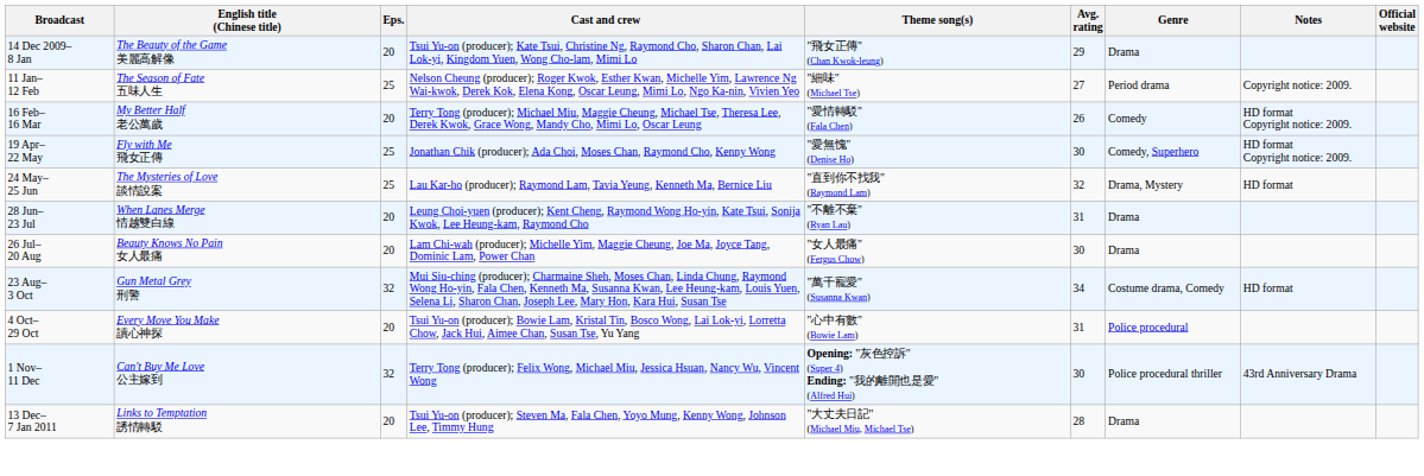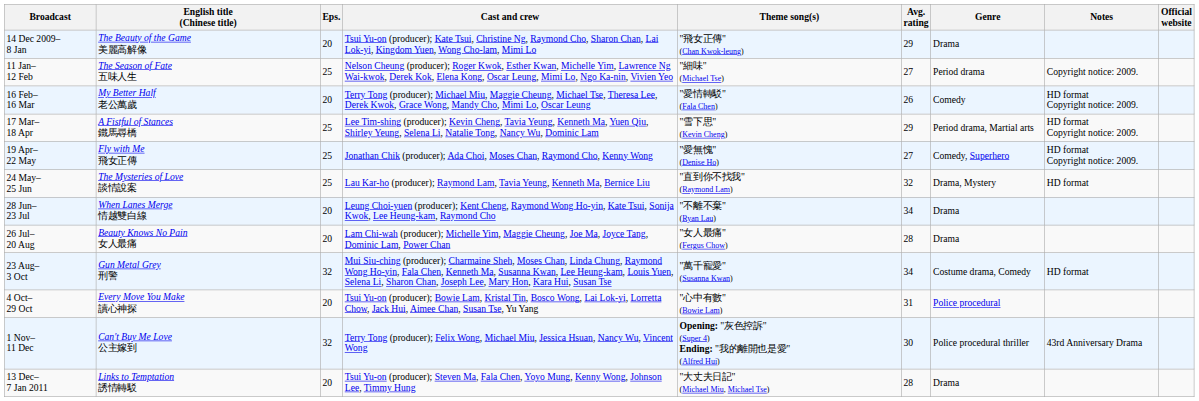 <table class="wikitable" width="100%" style="text-align: left">
 <tr>
 <th align=center width=8% bgcolor="silver">Broadcast</th>
 <th align=center width=20% bgcolor="silver">English title <br> (Chinese title)</th>
 <th align=center width=1% bgcolor="silver">Eps.</th>
 <th align=center width=30% bgcolor="silver">Cast and crew</th>
 <th align=center width=20% bgcolor="silver">Theme song(s)</th>
 <th align=center width=1% bgcolor="silver">Avg. rating</th>
 <th align=center width=10% bgcolor="silver">Genre</th>
 <th align=center width=15% bgcolor="silver">Notes</th>
 <th align=center width=1% bgcolor="silver">Official website</th>
 </tr>
 <tr ---- bgcolor="#ebf5ff">
 <td>14 Dec 2009–<br>8 Jan</td>
 <td><em><a href='#'>The Beauty of the Game</a></em> <br> 美麗高解像</td>
 <td>20</td>
 <td><a href='#'>Tsui Yu-on</a> (producer); <a href='#'>Kate Tsui</a>, <a href='#'>Christine Ng</a>, <a href='#'>Raymond Cho</a>, <a href='#'>Sharon Chan</a>, <a href='#'>Lai Lok-yi</a>, <a href='#'>Kingdom Yuen</a>, <a href='#'>Wong Cho-lam</a>, <a href='#'>Mimi Lo</a></td>
 <td>"飛女正傳"<br><small>(<a href='#'>Chan Kwok-leung</a>)</small></td>
 <td>29</td>
 <td>Drama</td>
 <td></td>
 <td></td>
 </tr>
 <tr>
 <td>11 Jan–<br>12 Feb</td>
 <td><em><a href='#'>The Season of Fate</a></em> <br> 五味人生</td>
 <td>25</td>
 <td><a href='#'>Nelson Cheung</a> (producer); <a href='#'>Roger Kwok</a>, <a href='#'>Esther Kwan</a>, <a href='#'>Michelle Yim</a>, <a href='#'>Lawrence Ng Wai-kwok</a>, <a href='#'>Derek Kok</a>, <a href='#'>Elena Kong</a>, <a href='#'>Oscar Leung</a>, <a href='#'>Mimi Lo</a>, <a href='#'>Ngo Ka-nin</a>, <a href='#'>Vivien Yeo</a></td>
 <td>"細味" <br> <small>(<a href='#'>Michael Tse</a>)</small></td>
 <td>27</td>
 <td>Period drama</td>
 <td>Copyright notice: 2009.</td>
 <td></td>
 </tr>
 <tr ---- bgcolor="#ebf5ff">
 <td>16 Feb–<br>16 Mar</td>
 <td><em><a href='#'>My Better Half</a></em> <br> 老公萬歲</td>
 <td>20</td>
 <td><a href='#'>Terry Tong</a> (producer); <a href='#'>Michael Miu</a>, <a href='#'>Maggie Cheung</a>, <a href='#'>Michael Tse</a>, <a href='#'>Theresa Lee</a>, <a href='#'>Derek Kwok</a>, <a href='#'>Grace Wong</a>, <a href='#'>Mandy Cho</a>, <a href='#'>Mimi Lo</a>, <a href='#'>Oscar Leung</a></td>
 <td>"愛情轉駁"<br><small>(<a href='#'>Fala Chen</a>)</small></td>
 <td>26</td>
 <td>Comedy</td>
 <td>HD format<br>Copyright notice: 2009.</td>
 <td></td>
 </tr>
+<tr>
+<td>17 Mar–<br>18 Apr</td>
+<td><em><a href='#'>A Fistful of Stances</a></em> <br> 鐵馬尋橋</td>
+<td>25</td>
+<td><a href='#'>Lee Tim-shing</a> (producer); <a href='#'>Kevin Cheng</a>, <a href='#'>Tavia Yeung</a>, <a href='#'>Kenneth Ma</a>, <a href='#'>Yuen Qiu</a>, <a href='#'>Shirley Yeung</a>, <a href='#'>Selena Li</a>, <a href='#'>Natalie Tong</a>, <a href='#'>Nancy Wu</a>, <a href='#'>Dominic Lam</a></td>
+<td>"雪下思" <br> <small>(<a href='#'>Kevin Cheng</a>)</small></td>
+<td>29</td>
+<td>Period drama, Martial arts</td>
+<td>HD format<br>Copyright notice: 2009.</td>
+<td></td>
+</tr>
 <tr ---- bgcolor="#ebf5ff">
 <td>19 Apr–<br>22 May</td>
 <td><em><a href='#'>Fly with Me</a></em> <br> 飛女正傳</td>
 <td>25</td>
 <td><a href='#'>Jonathan Chik</a> (producer); <a href='#'>Ada Choi</a>, <a href='#'>Moses Chan</a>, <a href='#'>Raymond Cho</a>, <a href='#'>Kenny Wong</a></td>
 <td>"愛無愧" <br> <small>(<a href='#'>Denise Ho</a>)</small></td>
-<td>30</td>
+<td>27</td>
 <td>Comedy, <a href='#'>Superhero</a></td>
 <td>HD format<br>Copyright notice: 2009.</td>
 <td></td>
 </tr>
 <tr>
 <td>24 May–<br>25 Jun</td>
 <td><em><a href='#'>The Mysteries of Love</a></em> <br> 談情說案</td>
 <td>25</td>
 <td><a href='#'>Lau Kar-ho</a> (producer); <a href='#'>Raymond Lam</a>, <a href='#'>Tavia Yeung</a>, <a href='#'>Kenneth Ma</a>, <a href='#'>Bernice Liu</a></td>
 <td>"直到你不找我" <br> <small>(<a href='#'>Raymond Lam</a>)</small></td>
 <td>32</td>
 <td>Drama, Mystery</td>
 <td>HD format</td>
 <td></td>
 </tr>
 <tr ---- bgcolor="#ebf5ff">
 <td>28 Jun–<br>23 Jul</td>
 <td><em><a href='#'>When Lanes Merge</a></em> <br> 情越雙白線</td>
 <td>20</td>
 <td><a href='#'>Leung Choi-yuen</a> (producer); <a href='#'>Kent Cheng</a>, <a href='#'>Raymond Wong Ho-yin</a>, <a href='#'>Kate Tsui</a>, <a href='#'>Sonija Kwok</a>, <a href='#'>Lee Heung-kam</a>, <a href='#'>Raymond Cho</a></td>
 <td>"不離不棄" <br> <small>(<a href='#'>Ryan Lau</a>)</small></td>
-<td>31</td>
+<td>34</td>
 <td>Drama</td>
 <td></td>
 <td></td>
 </tr>
 <tr>
 <td>26 Jul–<br>20 Aug</td>
 <td><em><a href='#'>Beauty Knows No Pain</a></em> <br> 女人最痛</td>
 <td>20</td>
 <td><a href='#'>Lam Chi-wah</a> (producer); <a href='#'>Michelle Yim</a>, <a href='#'>Maggie Cheung</a>, <a href='#'>Joe Ma</a>, <a href='#'>Joyce Tang</a>, <a href='#'>Dominic Lam</a>, <a href='#'>Power Chan</a></td>
 <td>"女人最痛" <br> <small>(<a href='#'>Fergus Chow</a>)</small></td>
-<td>30</td>
+<td>28</td>
 <td>Drama</td>
 <td></td>
 <td></td>
 </tr>
 <tr ---- bgcolor="#ebf5ff">
 <td>23 Aug–<br>3 Oct</td>
 <td><em><a href='#'>Gun Metal Grey</a></em> <br> 刑警</td>
 <td>32</td>
 <td><a href='#'>Mui Siu-ching</a> (producer); <a href='#'>Charmaine Sheh</a>, <a href='#'>Moses Chan</a>, <a href='#'>Linda Chung</a>, <a href='#'>Raymond Wong Ho-yin</a>, <a href='#'>Fala Chen</a>, <a href='#'>Kenneth Ma</a>, <a href='#'>Susanna Kwan</a>, <a href='#'>Lee Heung-kam</a>, <a href='#'>Louis Yuen</a>, <a href='#'>Selena Li</a>, <a href='#'>Sharon Chan</a>, <a href='#'>Joseph Lee</a>, <a href='#'>Mary Hon</a>, <a href='#'>Kara Hui</a>, <a href='#'>Susan Tse</a></td>
 <td>"萬千寵愛" <br> <small>(<a href='#'>Susanna Kwan</a>)</small></td>
 <td>34</td>
 <td>Costume drama, Comedy</td>
 <td>HD format</td>
 <td></td>
 </tr>
 <tr>
 <td>4 Oct–<br>29 Oct</td>
 <td><em><a href='#'>Every Move You Make</a></em> <br> 讀心神探</td>
 <td>20</td>
 <td><a href='#'>Tsui Yu-on</a> (producer); <a href='#'>Bowie Lam</a>, <a href='#'>Kristal Tin</a>, <a href='#'>Bosco Wong</a>, <a href='#'>Lai Lok-yi</a>, <a href='#'>Lorretta Chow</a>, <a href='#'>Jack Hui</a>, <a href='#'>Aimee Chan</a>, <a href='#'>Susan Tse</a>, Yu Yang</td>
 <td>"心中有數" <br> <small>(<a href='#'>Bowie Lam</a>)</small></td>
 <td>31</td>
 <td><a href='#'>Police procedural</a></td>
 <td></td>
 <td></td>
 </tr>
 <tr ---- bgcolor="#ebf5ff">
 <td>1 Nov–<br>11 Dec</td>
 <td><em><a href='#'>Can't Buy Me Love</a></em> <br> 公主嫁到</td>
 <td>32</td>
 <td><a href='#'>Terry Tong</a> (producer); <a href='#'>Felix Wong</a>, <a href='#'>Michael Miu</a>, <a href='#'>Jessica Hsuan</a>, <a href='#'>Nancy Wu</a>, <a href='#'>Vincent Wong</a></td>
 <td><strong>Opening:</strong> "灰色控訴" <br> <small>(<a href='#'>Super 4</a>)</small> <br> <strong>Ending:</strong> "我的離開也是愛" <br> <small>(<a href='#'>Alfred Hui</a>)</small></td>
 <td>30</td>
 <td>Police procedural thriller</td>
 <td>43rd Anniversary Drama</td>
 <td></td>
 </tr>
 <tr>
 <td>13 Dec–<br>7 Jan 2011</td>
 <td><em><a href='#'>Links to Temptation</a></em> <br> 誘情轉駁</td>
 <td>20</td>
 <td><a href='#'>Tsui Yu-on</a> (producer); <a href='#'>Steven Ma</a>, <a href='#'>Fala Chen</a>, <a href='#'>Yoyo Mung</a>, <a href='#'>Kenny Wong</a>, <a href='#'>Johnson Lee</a>, <a href='#'>Timmy Hung</a></td>
 <td>"大丈夫日記" <br> <small>(<a href='#'>Michael Miu</a>, <a href='#'>Michael Tse</a>)</small></td>
 <td>28</td>
 <td>Drama</td>
 <td></td>
 <td></td>
 </tr>
 </table>
